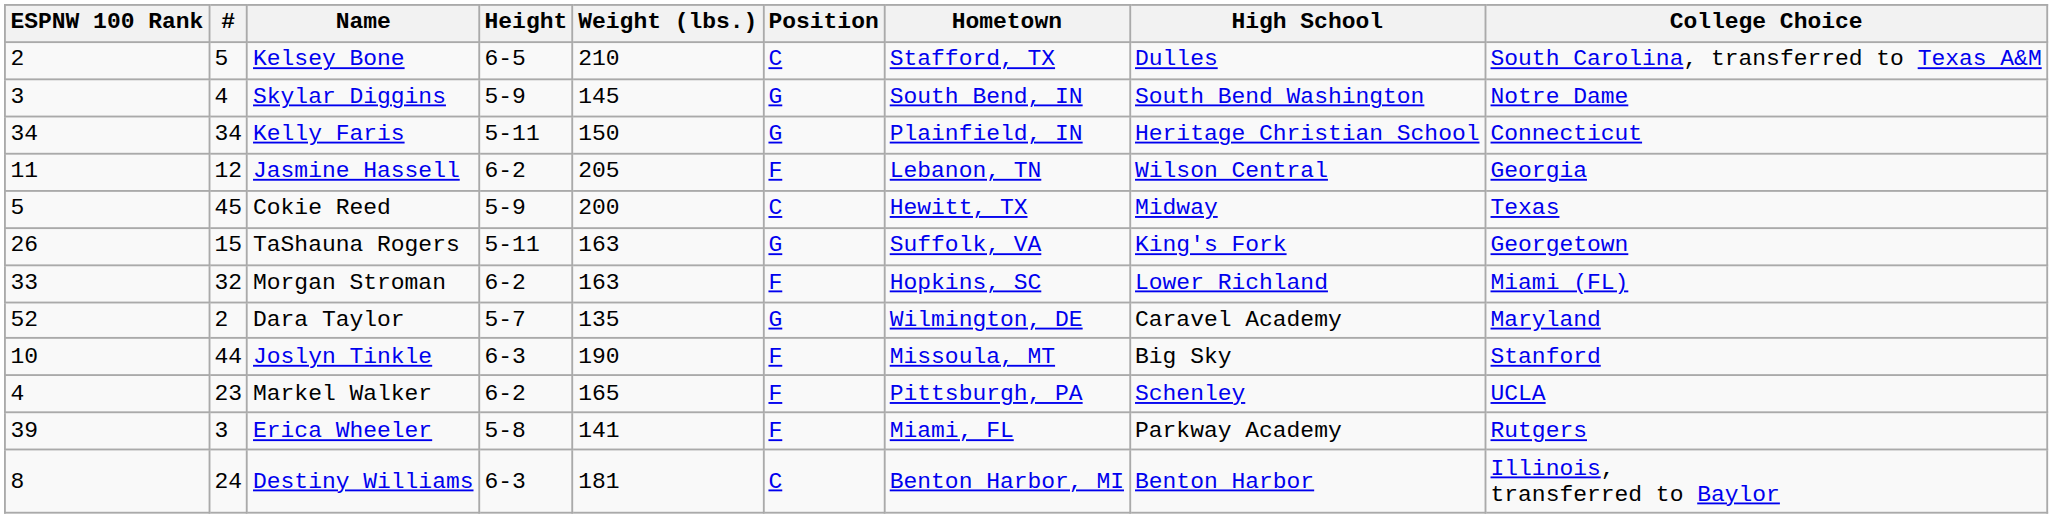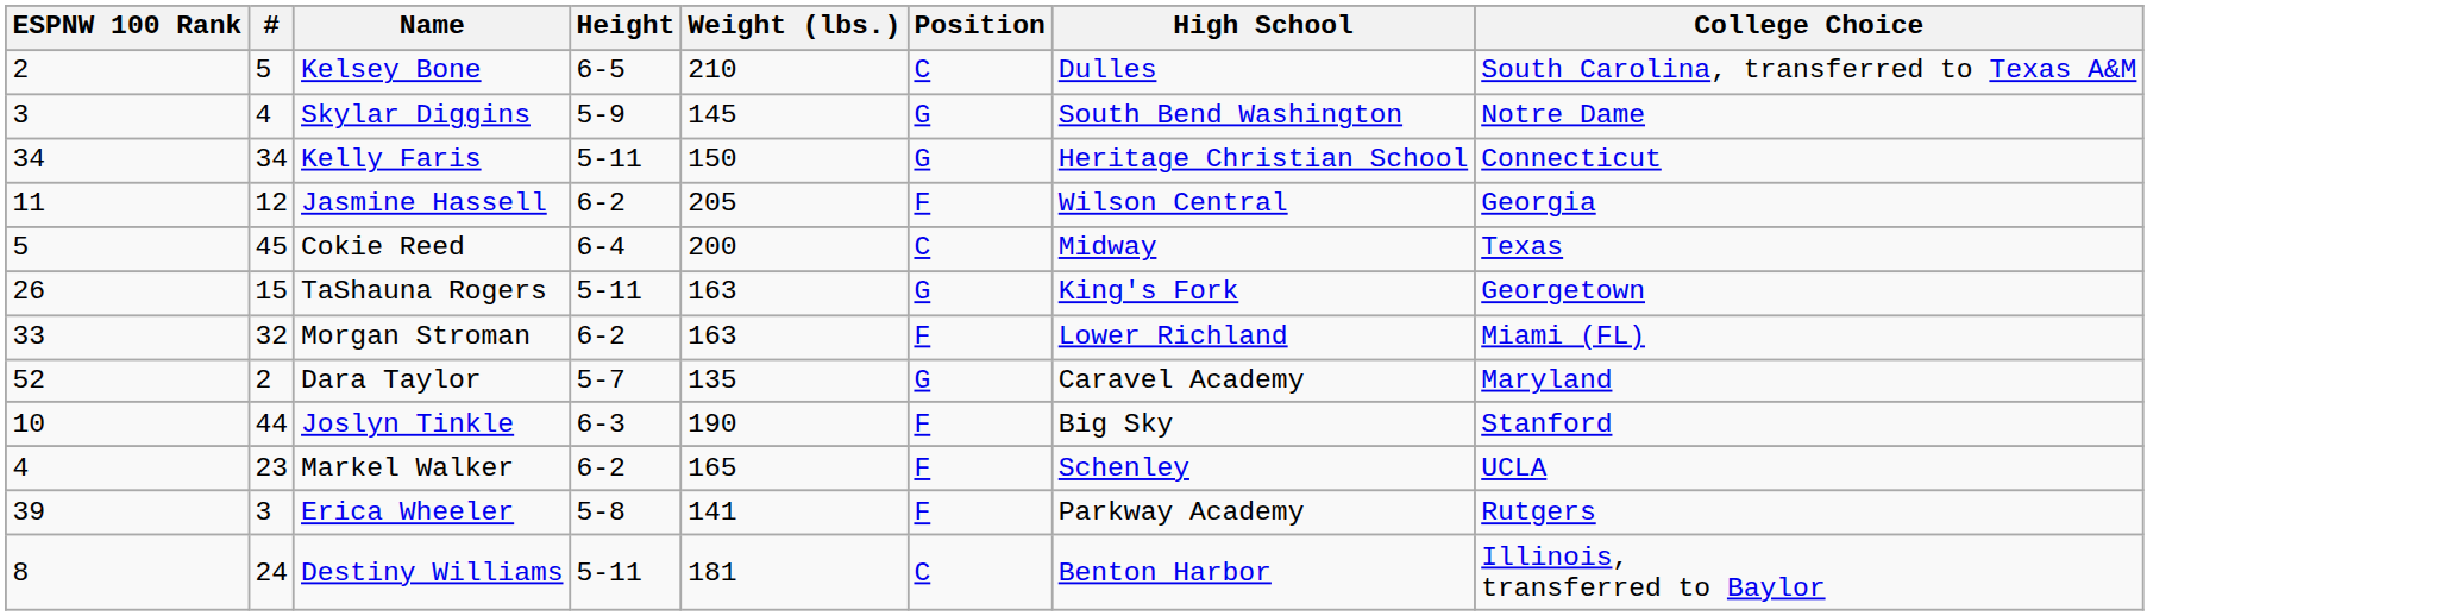 <table class="wikitable sortable" style="font-size: 95%;">
 <tr>
 <th>ESPNW 100 Rank</th>
 <th>#</th>
 <th>Name</th>
 <th>Height</th>
 <th>Weight (lbs.)</th>
 <th>Position</th>
-<th>Hometown</th>
 <th>High School</th>
 <th>College Choice</th>
 </tr>
 <tr>
 <td>2</td>
 <td>5</td>
 <td><a href='#'>Kelsey Bone</a></td>
 <td>6-5</td>
 <td>210</td>
 <td><a href='#'>C</a></td>
-<td><a href='#'>Stafford, TX</a></td>
 <td><a href='#'>Dulles</a></td>
 <td><a href='#'>South Carolina</a>, transferred to <a href='#'>Texas A&M</a></td>
 </tr>
 <tr>
 <td>3</td>
 <td>4</td>
 <td><a href='#'>Skylar Diggins</a></td>
 <td>5-9</td>
 <td>145</td>
 <td><a href='#'>G</a></td>
-<td><a href='#'>South Bend, IN</a></td>
 <td><a href='#'>South Bend Washington</a></td>
 <td><a href='#'>Notre Dame</a></td>
 </tr>
 <tr>
 <td>34</td>
 <td>34</td>
 <td><a href='#'>Kelly Faris</a></td>
 <td>5-11</td>
 <td>150</td>
 <td><a href='#'>G</a></td>
-<td><a href='#'>Plainfield, IN</a></td>
 <td><a href='#'>Heritage Christian School</a></td>
 <td><a href='#'>Connecticut</a></td>
 </tr>
 <tr>
 <td>11</td>
 <td>12</td>
 <td><a href='#'>Jasmine Hassell</a></td>
 <td>6-2</td>
 <td>205</td>
 <td><a href='#'>F</a></td>
-<td><a href='#'>Lebanon, TN</a></td>
 <td><a href='#'>Wilson Central</a></td>
 <td><a href='#'>Georgia</a></td>
 </tr>
 <tr>
 <td>5</td>
 <td>45</td>
 <td>Cokie Reed</td>
-<td>5-9</td>
+<td>6-4</td>
 <td>200</td>
 <td><a href='#'>C</a></td>
-<td><a href='#'>Hewitt, TX</a></td>
 <td><a href='#'>Midway</a></td>
 <td><a href='#'>Texas</a></td>
 </tr>
 <tr>
 <td>26</td>
 <td>15</td>
 <td>TaShauna Rogers</td>
 <td>5-11</td>
 <td>163</td>
 <td><a href='#'>G</a></td>
-<td><a href='#'>Suffolk, VA</a></td>
 <td><a href='#'>King's Fork</a></td>
 <td><a href='#'>Georgetown</a></td>
 </tr>
 <tr>
 <td>33</td>
 <td>32</td>
 <td>Morgan Stroman</td>
 <td>6-2</td>
 <td>163</td>
 <td><a href='#'>F</a></td>
-<td><a href='#'>Hopkins, SC</a></td>
 <td><a href='#'>Lower Richland</a></td>
 <td><a href='#'>Miami (FL)</a></td>
 </tr>
 <tr>
 <td>52</td>
 <td>2</td>
 <td>Dara Taylor</td>
 <td>5-7</td>
 <td>135</td>
 <td><a href='#'>G</a></td>
-<td><a href='#'>Wilmington, DE</a></td>
 <td>Caravel Academy</td>
 <td><a href='#'>Maryland</a></td>
 </tr>
 <tr>
 <td>10</td>
 <td>44</td>
 <td><a href='#'>Joslyn Tinkle</a></td>
 <td>6-3</td>
 <td>190</td>
 <td><a href='#'>F</a></td>
-<td><a href='#'>Missoula, MT</a></td>
 <td>Big Sky</td>
 <td><a href='#'>Stanford</a></td>
 </tr>
 <tr>
 <td>4</td>
 <td>23</td>
 <td>Markel Walker</td>
 <td>6-2</td>
 <td>165</td>
 <td><a href='#'>F</a></td>
-<td><a href='#'>Pittsburgh, PA</a></td>
 <td><a href='#'>Schenley</a></td>
 <td><a href='#'>UCLA</a></td>
 </tr>
 <tr>
 <td>39</td>
 <td>3</td>
 <td><a href='#'>Erica Wheeler</a></td>
 <td>5-8</td>
 <td>141</td>
 <td><a href='#'>F</a></td>
-<td><a href='#'>Miami, FL</a></td>
 <td>Parkway Academy</td>
 <td><a href='#'>Rutgers</a></td>
 </tr>
 <tr>
 <td>8</td>
 <td>24</td>
 <td><a href='#'>Destiny Williams</a></td>
-<td>6-3</td>
+<td>5-11</td>
 <td>181</td>
 <td><a href='#'>C</a></td>
-<td><a href='#'>Benton Harbor, MI</a></td>
 <td><a href='#'>Benton Harbor</a></td>
 <td><a href='#'>Illinois</a>,<br>transferred to <a href='#'>Baylor</a></td>
 </tr>
 </table>
